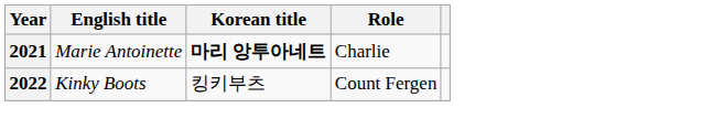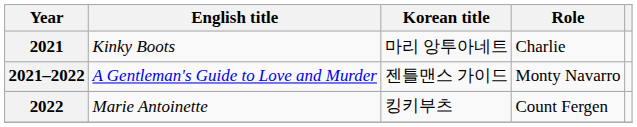 <table class="wikitable sortable plainrowheaders">
 <tr>
 <th scope="col">Year</th>
 <th scope="col">English title</th>
 <th scope="col">Korean title</th>
 <th scope="col">Role</th>
 <th scope="col" class="unsortable"></th>
 </tr>
 <tr>
 <th scope="row" rowspan=1>2021</th>
-<td><em>Marie Antoinette</em></td>
-<td><strong>마리 앙투아네트</strong></td>
+<td><em>Kinky Boots</em></td>
+<td>마리 앙투아네트</td>
 <td>Charlie</td>
 <td></td>
 </tr>
 <tr>
+<th scope="row">2021–2022</th>
+<td rowspan="1"><em><a href='#'>A Gentleman's Guide to Love and Murder</a></em></td>
+<td>젠틀맨스 가이드</td>
+<td rowspan="1">Monty Navarro</td>
+<td></td>
+</tr>
+<tr>
 <th scope="row">2022</th>
-<td><em>Kinky Boots</em></td>
+<td><em>Marie Antoinette</em></td>
 <td>킹키부츠</td>
 <td>Count Fergen</td>
 <td></td>
 </tr>
 <tr>
 </tr>
 </table>
